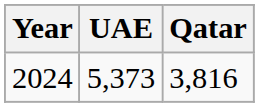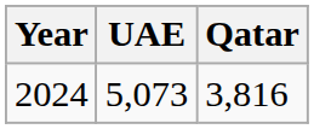 <table class=wikitable style="text-align: left;">
 <tr>
 <th>Year</th>
 <th>UAE</th>
 <th>Qatar</th>
 </tr>
 <tr>
 <td>2024</td>
-<td>5,373</td>
+<td>5,073</td>
 <td>3,816</td>
 </tr>
 </table>
